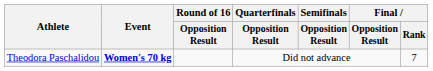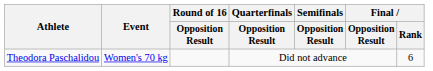 <table class="wikitable" style="font-size:90%;">
 <tr>
 <th rowspan=2>Athlete</th>
 <th rowspan=2>Event</th>
 <th>Round of 16</th>
 <th>Quarterfinals</th>
 <th>Semifinals</th>
 <th colspan=2>Final / </th>
 </tr>
 <tr style="font-size:95%">
 <th>Opposition<br>Result</th>
 <th>Opposition<br>Result</th>
 <th>Opposition<br>Result</th>
 <th>Opposition<br>Result</th>
 <th>Rank</th>
 </tr>
 <tr align=center>
 <td align=left><a href='#'>Theodora Paschalidou</a></td>
-<td align=left><strong><a href='#'>Women's 70 kg</a></strong></td>
+<td align=left><a href='#'>Women's 70 kg</a></td>
 <td></td>
 <td colspan=3>Did not advance</td>
-<td>7</td>
+<td>6</td>
 </tr>
 </table>
